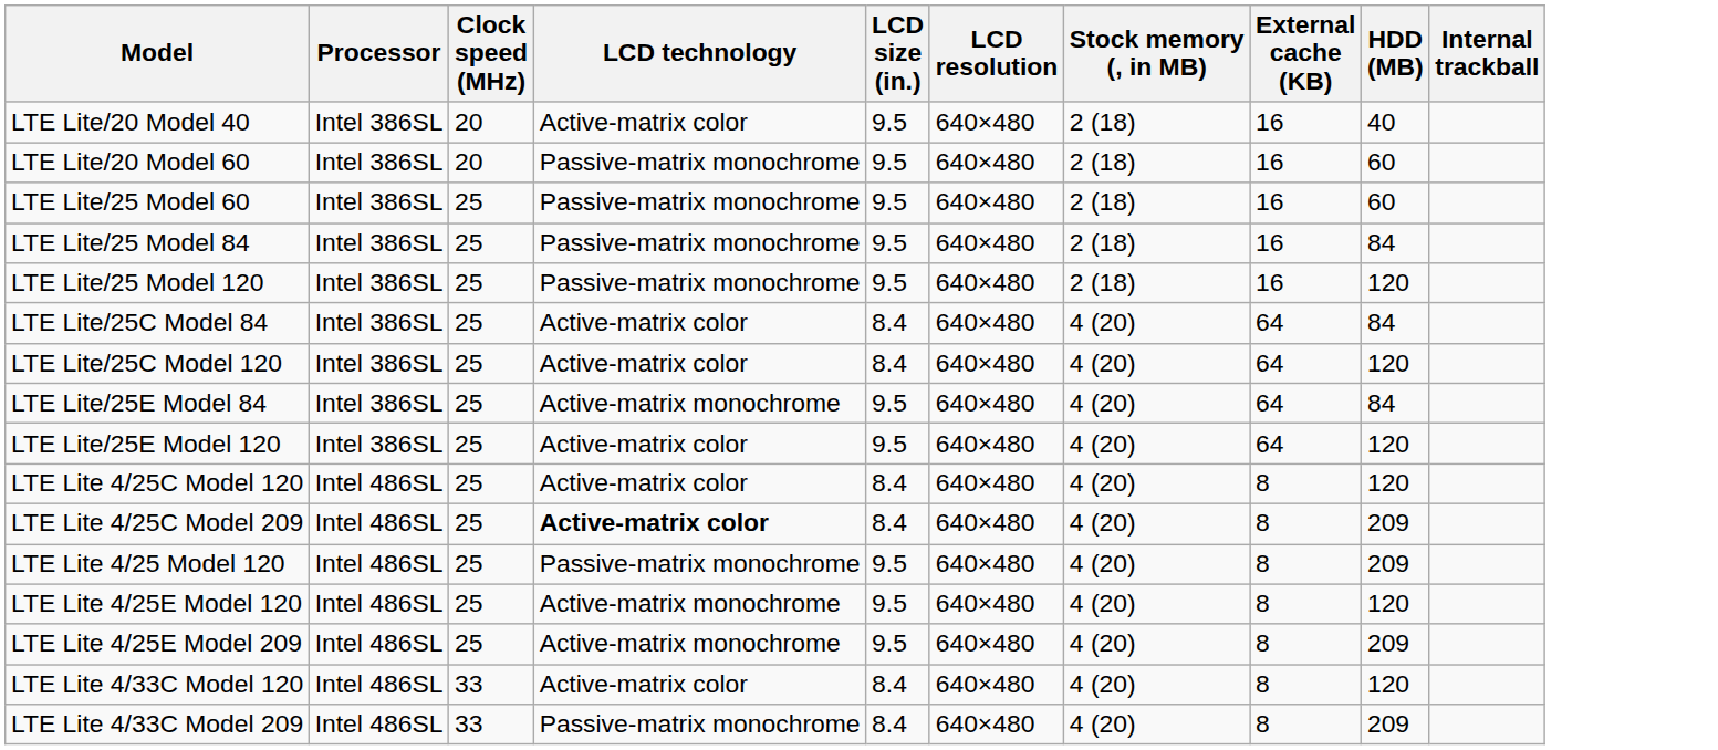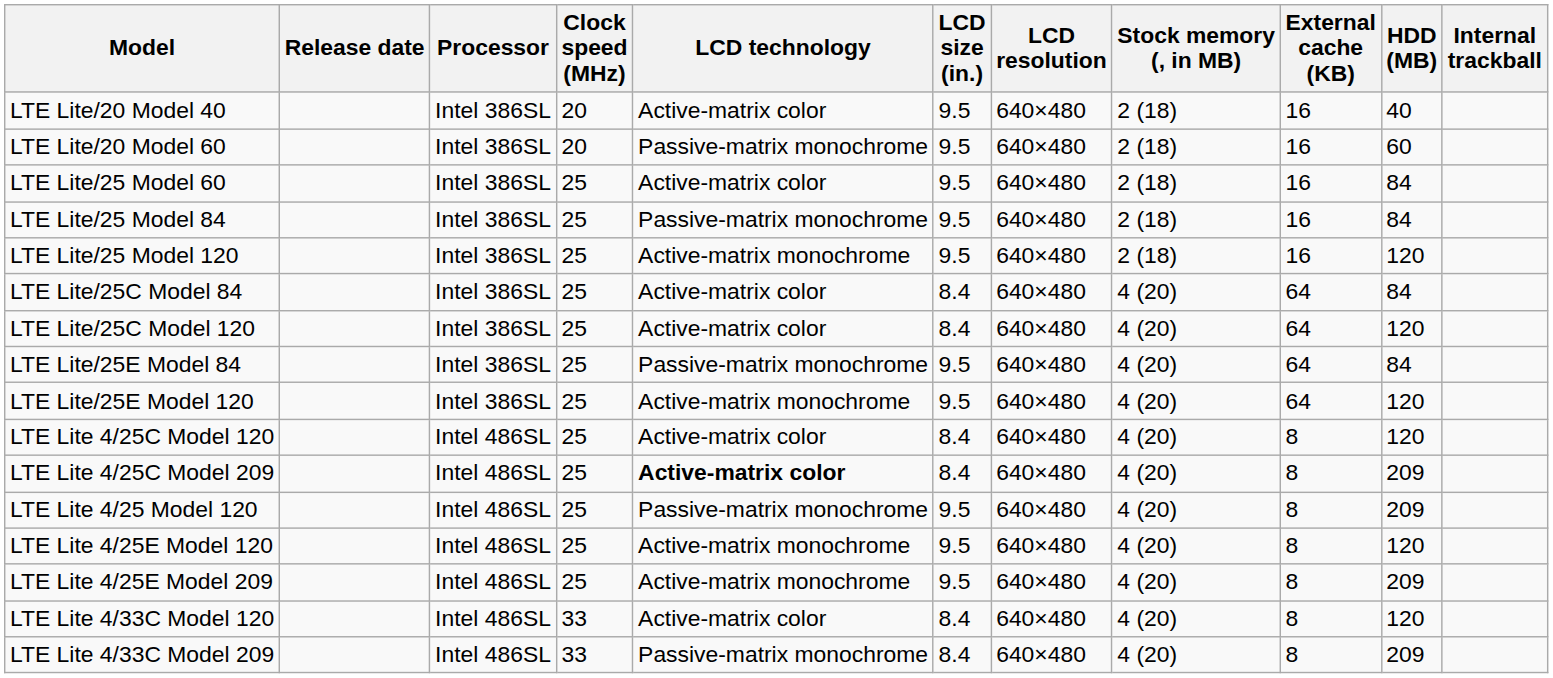 <table class="wikitable sortable">
 <tr>
 <th scope="col" style="min-width: 150px">Model</th>
+<th>Release date</th>
 <th>Processor</th>
 <th>Clock<br>speed<br>(MHz)</th>
 <th>LCD technology</th>
 <th>LCD <br>size<br>(in.)</th>
 <th>LCD <br>resolution</th>
 <th>Stock memory<br>(, in MB)</th>
 <th>External<br>cache<br>(KB)</th>
 <th>HDD<br>(MB)</th>
 <th>Internal<br>trackball</th>
 </tr>
 <tr>
 <td>LTE Lite/20 Model 40</td>
+<td></td>
 <td>Intel 386SL</td>
 <td>20</td>
 <td>Active-matrix color</td>
 <td>9.5</td>
 <td>640×480</td>
 <td>2 (18)</td>
 <td>16</td>
 <td>40</td>
 <td></td>
 </tr>
 <tr>
 <td>LTE Lite/20 Model 60</td>
+<td></td>
 <td>Intel 386SL</td>
 <td>20</td>
 <td>Passive-matrix monochrome</td>
 <td>9.5</td>
 <td>640×480</td>
 <td>2 (18)</td>
 <td>16</td>
 <td>60</td>
 <td></td>
 </tr>
 <tr>
 <td>LTE Lite/25 Model 60</td>
+<td></td>
 <td>Intel 386SL</td>
 <td>25</td>
-<td>Passive-matrix monochrome</td>
+<td>Active-matrix color</td>
 <td>9.5</td>
 <td>640×480</td>
 <td>2 (18)</td>
 <td>16</td>
-<td>60</td>
+<td>84</td>
 <td></td>
 </tr>
 <tr>
 <td>LTE Lite/25 Model 84</td>
+<td></td>
 <td>Intel 386SL</td>
 <td>25</td>
 <td>Passive-matrix monochrome</td>
 <td>9.5</td>
 <td>640×480</td>
 <td>2 (18)</td>
 <td>16</td>
 <td>84</td>
 <td></td>
 </tr>
 <tr>
 <td>LTE Lite/25 Model 120</td>
+<td></td>
 <td>Intel 386SL</td>
 <td>25</td>
-<td>Passive-matrix monochrome</td>
+<td>Active-matrix monochrome</td>
 <td>9.5</td>
 <td>640×480</td>
 <td>2 (18)</td>
 <td>16</td>
 <td>120</td>
 <td></td>
 </tr>
 <tr>
 <td>LTE Lite/25C Model 84</td>
+<td></td>
 <td>Intel 386SL</td>
 <td>25</td>
 <td>Active-matrix color</td>
 <td>8.4</td>
 <td>640×480</td>
 <td>4 (20)</td>
 <td>64</td>
 <td>84</td>
 <td></td>
 </tr>
 <tr>
 <td>LTE Lite/25C Model 120</td>
+<td></td>
 <td>Intel 386SL</td>
 <td>25</td>
 <td>Active-matrix color</td>
 <td>8.4</td>
 <td>640×480</td>
 <td>4 (20)</td>
 <td>64</td>
 <td>120</td>
 <td></td>
 </tr>
 <tr>
 <td>LTE Lite/25E Model 84</td>
+<td></td>
 <td>Intel 386SL</td>
 <td>25</td>
-<td>Active-matrix monochrome</td>
+<td>Passive-matrix monochrome</td>
 <td>9.5</td>
 <td>640×480</td>
 <td>4 (20)</td>
 <td>64</td>
 <td>84</td>
 <td></td>
 </tr>
 <tr>
 <td>LTE Lite/25E Model 120</td>
+<td></td>
 <td>Intel 386SL</td>
 <td>25</td>
-<td>Active-matrix color</td>
+<td>Active-matrix monochrome</td>
 <td>9.5</td>
 <td>640×480</td>
 <td>4 (20)</td>
 <td>64</td>
 <td>120</td>
 <td></td>
 </tr>
 <tr>
 <td>LTE Lite 4/25C Model 120</td>
+<td></td>
 <td>Intel 486SL</td>
 <td>25</td>
 <td>Active-matrix color</td>
 <td>8.4</td>
 <td>640×480</td>
 <td>4 (20)</td>
 <td>8</td>
 <td>120</td>
 <td></td>
 </tr>
 <tr>
 <td>LTE Lite 4/25C Model 209</td>
+<td></td>
 <td>Intel 486SL</td>
 <td>25</td>
 <td><strong>Active-matrix color</strong></td>
 <td>8.4</td>
 <td>640×480</td>
 <td>4 (20)</td>
 <td>8</td>
 <td>209</td>
 <td></td>
 </tr>
 <tr>
 <td>LTE Lite 4/25 Model 120</td>
+<td></td>
 <td>Intel 486SL</td>
 <td>25</td>
 <td>Passive-matrix monochrome</td>
 <td>9.5</td>
 <td>640×480</td>
 <td>4 (20)</td>
 <td>8</td>
 <td>209</td>
 <td></td>
 </tr>
 <tr>
 <td>LTE Lite 4/25E Model 120</td>
+<td></td>
 <td>Intel 486SL</td>
 <td>25</td>
 <td>Active-matrix monochrome</td>
 <td>9.5</td>
 <td>640×480</td>
 <td>4 (20)</td>
 <td>8</td>
 <td>120</td>
 <td></td>
 </tr>
 <tr>
 <td>LTE Lite 4/25E Model 209</td>
+<td></td>
 <td>Intel 486SL</td>
 <td>25</td>
 <td>Active-matrix monochrome</td>
 <td>9.5</td>
 <td>640×480</td>
 <td>4 (20)</td>
 <td>8</td>
 <td>209</td>
 <td></td>
 </tr>
 <tr>
 <td>LTE Lite 4/33C Model 120</td>
+<td></td>
 <td>Intel 486SL</td>
 <td>33</td>
 <td>Active-matrix color</td>
 <td>8.4</td>
 <td>640×480</td>
 <td>4 (20)</td>
 <td>8</td>
 <td>120</td>
 <td></td>
 </tr>
 <tr>
 <td>LTE Lite 4/33C Model 209</td>
+<td></td>
 <td>Intel 486SL</td>
 <td>33</td>
 <td>Passive-matrix monochrome</td>
 <td>8.4</td>
 <td>640×480</td>
 <td>4 (20)</td>
 <td>8</td>
 <td>209</td>
 <td></td>
 </tr>
 </table>
